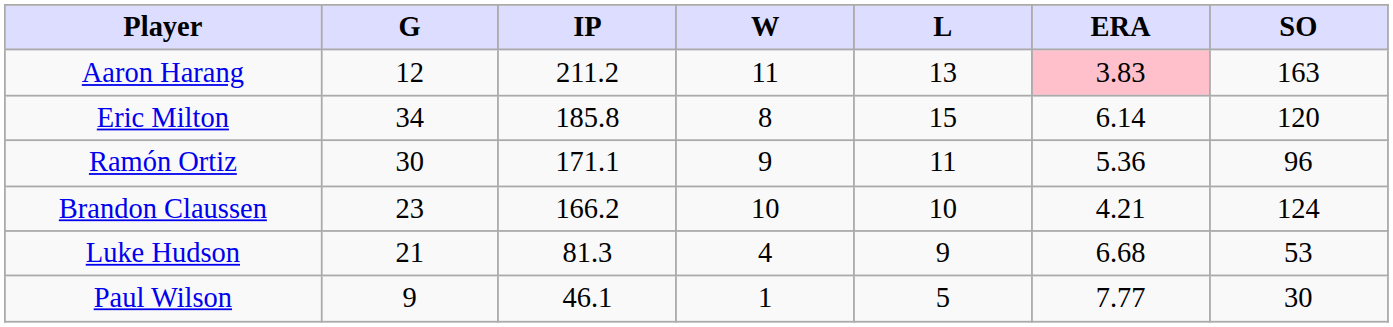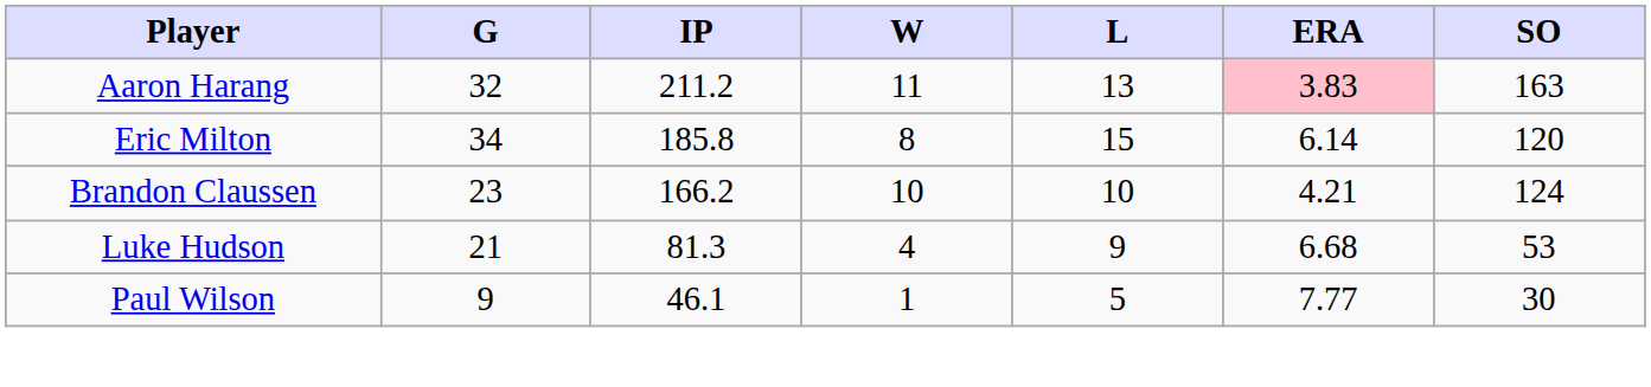 <table class="wikitable sortable">
 <tr>
 <th style="background:#ddf; width:16%;">Player</th>
 <th style="background:#ddf; width:9%;">G</th>
 <th style="background:#ddf; width:9%;">IP</th>
 <th style="background:#ddf; width:9%;">W</th>
 <th style="background:#ddf; width:9%;">L</th>
 <th style="background:#ddf; width:9%;">ERA</th>
 <th style="background:#ddf; width:9%;">SO</th>
 </tr>
 <tr align=center>
 <td><a href='#'>Aaron Harang</a></td>
-<td>12</td>
+<td>32</td>
 <td>211.2</td>
 <td>11</td>
 <td>13</td>
 <td style="background: pink;">3.83</td>
 <td>163</td>
 </tr>
 <tr align=center>
 <td><a href='#'>Eric Milton</a></td>
 <td>34</td>
 <td>185.8</td>
 <td>8</td>
 <td>15</td>
 <td>6.14</td>
 <td>120</td>
-</tr>
-<tr align=center>
-<td><a href='#'>Ramón Ortiz</a></td>
-<td>30</td>
-<td>171.1</td>
-<td>9</td>
-<td>11</td>
-<td>5.36</td>
-<td>96</td>
 </tr>
 <tr align=center>
 <td><a href='#'>Brandon Claussen</a></td>
 <td>23</td>
 <td>166.2</td>
 <td>10</td>
 <td>10</td>
 <td>4.21</td>
 <td>124</td>
 </tr>
 <tr align=center>
 <td><a href='#'>Luke Hudson</a></td>
 <td>21</td>
 <td>81.3</td>
 <td>4</td>
 <td>9</td>
 <td>6.68</td>
 <td>53</td>
 </tr>
 <tr align=center>
 <td><a href='#'>Paul Wilson</a></td>
 <td>9</td>
 <td>46.1</td>
 <td>1</td>
 <td>5</td>
 <td>7.77</td>
 <td>30</td>
 </tr>
 </table>
